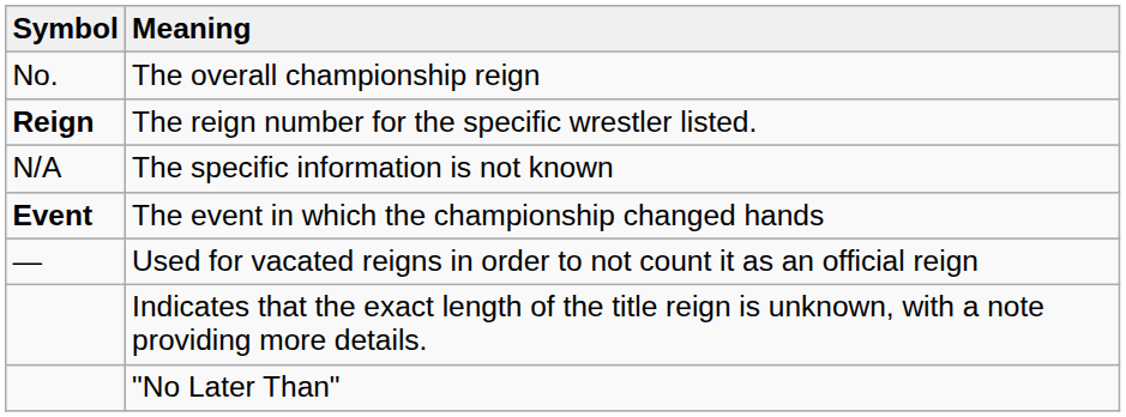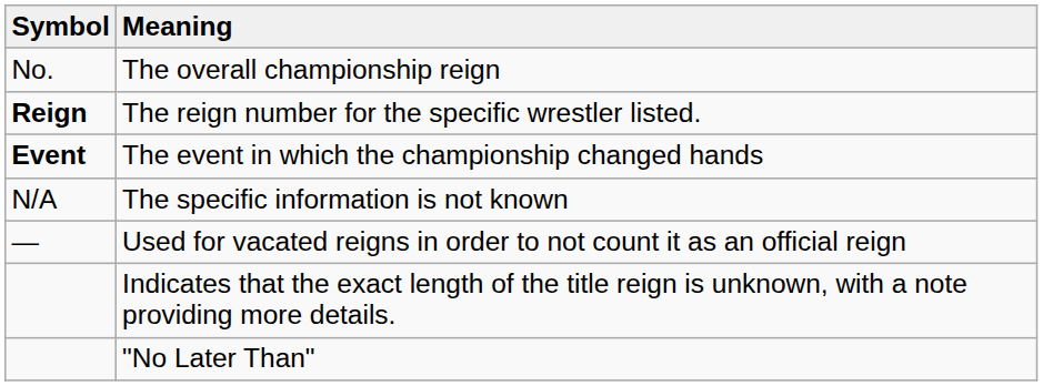 <table class="wikitable">
 <tr>
 <td style="background: #f0f0f0;"><strong>Symbol</strong></td>
 <td style="background: #f0f0f0;"><strong>Meaning</strong></td>
 </tr>
 <tr>
 <td>No.</td>
 <td>The overall championship reign</td>
 </tr>
 <tr>
 <td><strong>Reign</strong></td>
 <td>The reign number for the specific wrestler listed.</td>
 </tr>
 <tr>
+<td><strong>Event</strong></td>
+<td>The event in which the championship changed hands</td>
+</tr>
+<tr>
 <td>N/A</td>
 <td>The specific information is not known</td>
-</tr>
-<tr>
-<td><strong>Event</strong></td>
-<td>The event in which the championship changed hands</td>
 </tr>
 <tr>
 <td>—</td>
 <td>Used for vacated reigns in order to not count it as an official reign</td>
 </tr>
 <tr>
 <td></td>
 <td>Indicates that the exact length of the title reign is unknown, with a note providing more details.</td>
 </tr>
 <tr>
 <td></td>
 <td>"No Later Than"</td>
 </tr>
 </table>
